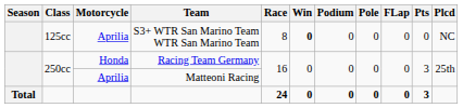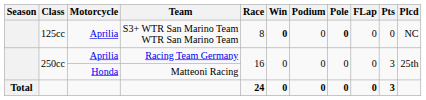 <table class="wikitable" style=text-align:right>
 <tr>
 <th>Season</th>
 <th>Class</th>
 <th>Motorcycle</th>
 <th>Team</th>
 <th>Race</th>
 <th>Win</th>
 <th>Podium</th>
 <th>Pole</th>
 <th>FLap</th>
 <th>Pts</th>
 <th>Plcd</th>
 </tr>
 <tr>
 <th></th>
 <td>125cc</td>
 <td><a href='#'>Aprilia</a></td>
 <td>S3+ WTR San Marino Team<br>WTR San Marino Team</td>
 <td>8</td>
 <td><strong>0</strong></td>
 <td>0</td>
-<td>0</td>
+<td><strong>0</strong></td>
 <td>0</td>
 <td>0</td>
 <td>NC</td>
 </tr>
 <tr>
 <th rowspan=2></th>
 <td rowspan=2>250cc</td>
-<td><a href='#'>Honda</a></td>
+<td><a href='#'>Aprilia</a></td>
 <td><a href='#'>Racing Team Germany</a></td>
 <td rowspan=2>16</td>
 <td rowspan=2>0</td>
 <td rowspan=2>0</td>
 <td rowspan=2>0</td>
 <td rowspan=2>0</td>
 <td rowspan=2>3</td>
 <td rowspan=2>25th</td>
 </tr>
 <tr>
-<td><a href='#'>Aprilia</a></td>
+<td><a href='#'>Honda</a></td>
 <td>Matteoni Racing</td>
 </tr>
 <tr>
 <th>Total</th>
 <td></td>
 <td></td>
 <td></td>
 <td><strong>24</strong></td>
 <td><strong>0</strong></td>
 <td><strong>0</strong></td>
 <td><strong>0</strong></td>
 <td><strong>0</strong></td>
 <td><strong>3</strong></td>
 <td></td>
 </tr>
 </table>
